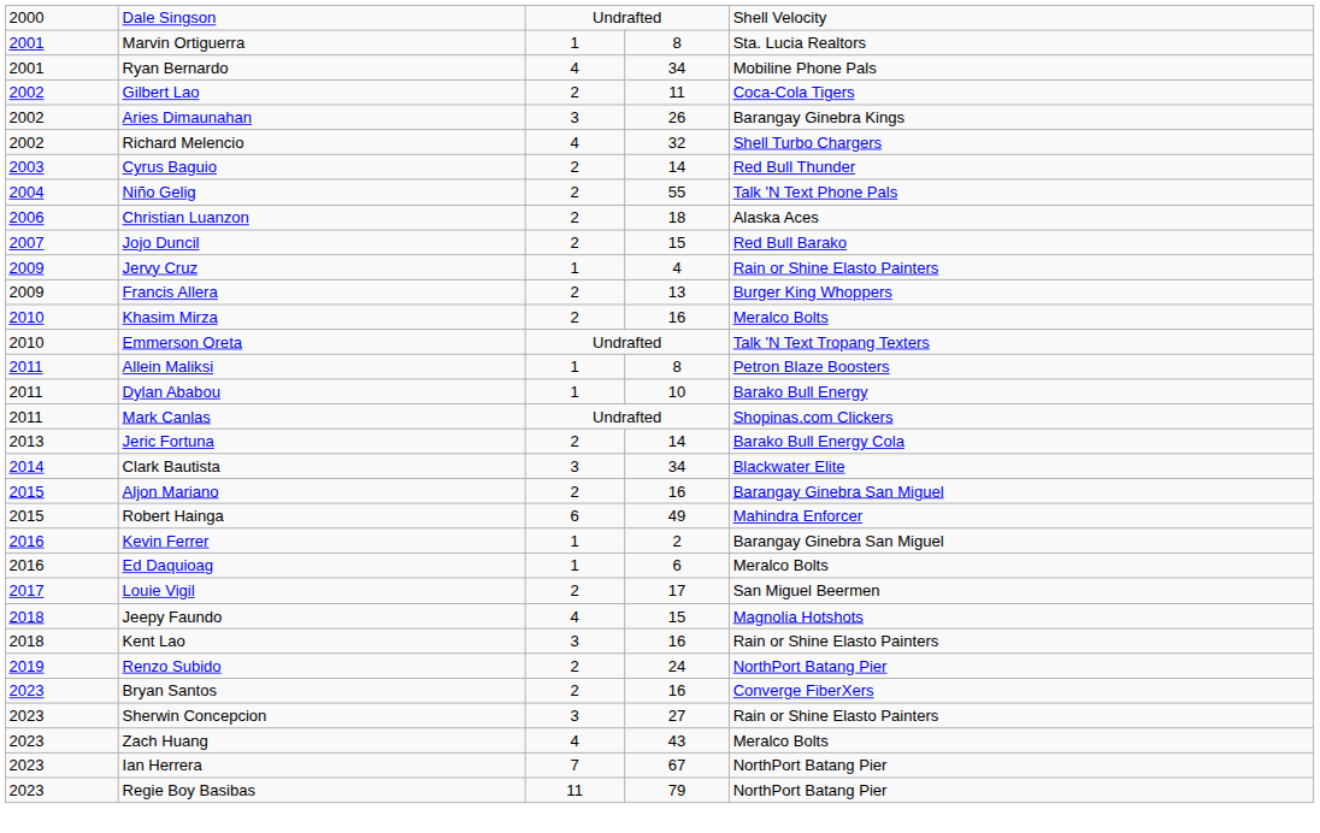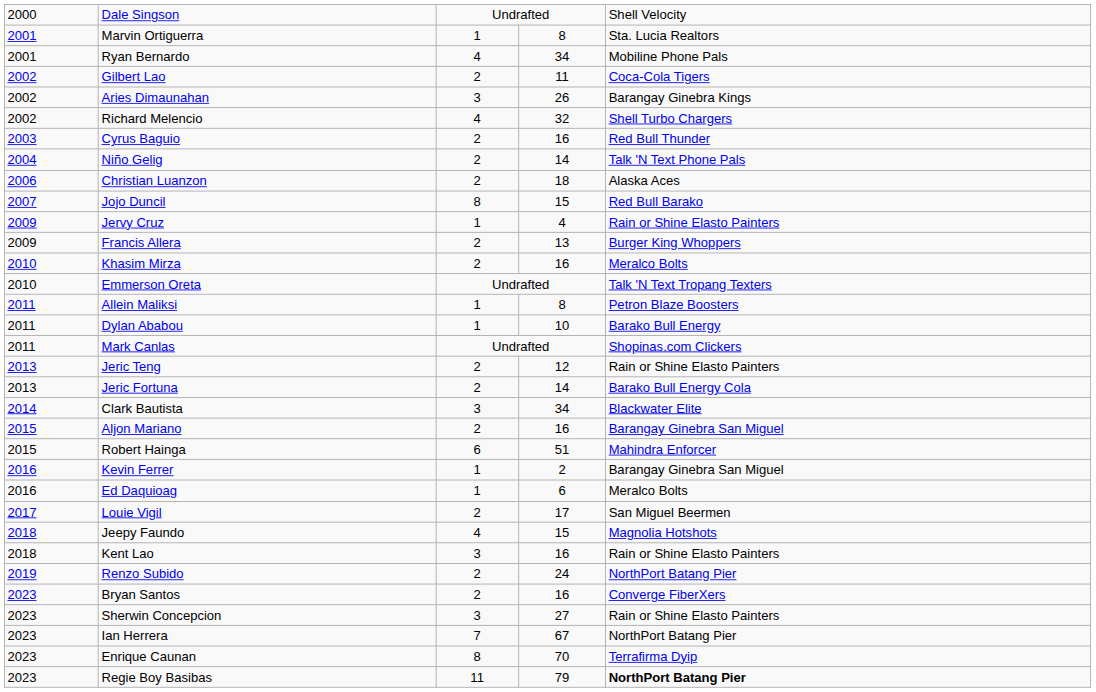 <table class=wikitable width=100% style=font-size:95%>
 <tr>
 <td>2000</td>
 <td><a href='#'>Dale Singson</a></td>
 <td colspan=2 align=center>Undrafted</td>
 <td>Shell Velocity</td>
 </tr>
 <tr>
 <td><a href='#'>2001</a></td>
 <td>Marvin Ortiguerra</td>
 <td align=center>1</td>
 <td align=center>8</td>
 <td>Sta. Lucia Realtors</td>
 </tr>
 <tr>
 <td>2001</td>
 <td>Ryan Bernardo</td>
 <td align=center>4</td>
 <td align=center>34</td>
 <td>Mobiline Phone Pals</td>
 </tr>
 <tr>
 <td><a href='#'>2002</a></td>
 <td><a href='#'>Gilbert Lao</a></td>
 <td align=center>2</td>
 <td align=center>11</td>
 <td><a href='#'>Coca-Cola Tigers</a></td>
 </tr>
 <tr>
 <td>2002</td>
 <td><a href='#'>Aries Dimaunahan</a></td>
 <td align=center>3</td>
 <td align=center>26</td>
 <td>Barangay Ginebra Kings</td>
 </tr>
 <tr>
 <td>2002</td>
 <td>Richard Melencio</td>
 <td align=center>4</td>
 <td align=center>32</td>
 <td><a href='#'>Shell Turbo Chargers</a></td>
 </tr>
 <tr>
 <td><a href='#'>2003</a></td>
 <td><a href='#'>Cyrus Baguio</a></td>
 <td align=center>2</td>
-<td align=center>14</td>
+<td align=center>16</td>
 <td><a href='#'>Red Bull Thunder</a></td>
 </tr>
 <tr>
 <td><a href='#'>2004</a></td>
 <td><a href='#'>Niño Gelig</a></td>
 <td align=center>2</td>
-<td align=center>55</td>
+<td align=center>14</td>
 <td><a href='#'>Talk 'N Text Phone Pals</a></td>
 </tr>
 <tr>
 <td><a href='#'>2006</a></td>
 <td><a href='#'>Christian Luanzon</a></td>
 <td align=center>2</td>
 <td align=center>18</td>
 <td>Alaska Aces</td>
 </tr>
 <tr>
 <td><a href='#'>2007</a></td>
 <td><a href='#'>Jojo Duncil</a></td>
-<td align=center>2</td>
+<td align=center>8</td>
 <td align=center>15</td>
 <td><a href='#'>Red Bull Barako</a></td>
 </tr>
 <tr>
 <td><a href='#'>2009</a></td>
 <td><a href='#'>Jervy Cruz</a></td>
 <td align=center>1</td>
 <td align=center>4</td>
 <td><a href='#'>Rain or Shine Elasto Painters</a></td>
 </tr>
 <tr>
 <td>2009</td>
 <td><a href='#'>Francis Allera</a></td>
 <td align=center>2</td>
 <td align=center>13</td>
 <td><a href='#'>Burger King Whoppers</a></td>
 </tr>
 <tr>
 <td><a href='#'>2010</a></td>
 <td><a href='#'>Khasim Mirza</a></td>
 <td align=center>2</td>
 <td align=center>16</td>
 <td><a href='#'>Meralco Bolts</a></td>
 </tr>
 <tr>
 <td>2010</td>
 <td><a href='#'>Emmerson Oreta</a></td>
 <td colspan=2 align=center>Undrafted</td>
 <td><a href='#'>Talk 'N Text Tropang Texters</a></td>
 </tr>
 <tr>
 <td><a href='#'>2011</a></td>
 <td><a href='#'>Allein Maliksi</a></td>
 <td align=center>1</td>
 <td align=center>8</td>
 <td><a href='#'>Petron Blaze Boosters</a></td>
 </tr>
 <tr>
 <td>2011</td>
 <td><a href='#'>Dylan Ababou</a></td>
 <td align=center>1</td>
 <td align=center>10</td>
 <td><a href='#'>Barako Bull Energy</a></td>
 </tr>
 <tr>
 <td>2011</td>
 <td><a href='#'>Mark Canlas</a></td>
 <td colspan=2 align=center>Undrafted</td>
 <td><a href='#'>Shopinas.com Clickers</a></td>
 </tr>
 <tr>
+<td><a href='#'>2013</a></td>
+<td><a href='#'>Jeric Teng</a></td>
+<td align=center>2</td>
+<td align=center>12</td>
+<td>Rain or Shine Elasto Painters</td>
+</tr>
+<tr>
 <td>2013</td>
 <td><a href='#'>Jeric Fortuna</a></td>
 <td align=center>2</td>
 <td align=center>14</td>
 <td><a href='#'>Barako Bull Energy Cola</a></td>
 </tr>
 <tr>
 <td><a href='#'>2014</a></td>
 <td>Clark Bautista</td>
 <td align=center>3</td>
 <td align=center>34</td>
 <td><a href='#'>Blackwater Elite</a></td>
 </tr>
 <tr>
 <td><a href='#'>2015</a></td>
 <td><a href='#'>Aljon Mariano</a></td>
 <td align=center>2</td>
 <td align=center>16</td>
 <td><a href='#'>Barangay Ginebra San Miguel</a></td>
 </tr>
 <tr>
 <td>2015</td>
 <td>Robert Hainga</td>
 <td align=center>6</td>
-<td align=center>49</td>
+<td align=center>51</td>
 <td><a href='#'>Mahindra Enforcer</a></td>
 </tr>
 <tr>
 <td><a href='#'>2016</a></td>
 <td><a href='#'>Kevin Ferrer</a></td>
 <td align=center>1</td>
 <td align=center>2</td>
 <td>Barangay Ginebra San Miguel</td>
 </tr>
 <tr>
 <td>2016</td>
 <td><a href='#'>Ed Daquioag</a></td>
 <td align=center>1</td>
 <td align=center>6</td>
 <td>Meralco Bolts</td>
 </tr>
 <tr>
 <td><a href='#'>2017</a></td>
 <td><a href='#'>Louie Vigil</a></td>
 <td align=center>2</td>
 <td align=center>17</td>
 <td>San Miguel Beermen</td>
 </tr>
 <tr>
 <td><a href='#'>2018</a></td>
 <td>Jeepy Faundo</td>
 <td align=center>4</td>
 <td align=center>15</td>
 <td><a href='#'>Magnolia Hotshots</a></td>
 </tr>
 <tr>
 <td>2018</td>
 <td>Kent Lao</td>
 <td align=center>3</td>
 <td align=center>16</td>
 <td>Rain or Shine Elasto Painters</td>
 </tr>
 <tr>
 <td><a href='#'>2019</a></td>
 <td><a href='#'>Renzo Subido</a></td>
 <td align=center>2</td>
 <td align=center>24</td>
 <td><a href='#'>NorthPort Batang Pier</a></td>
 </tr>
 <tr>
 <td><a href='#'>2023</a></td>
 <td>Bryan Santos</td>
 <td align=center>2</td>
 <td align=center>16</td>
 <td><a href='#'>Converge FiberXers</a></td>
 </tr>
 <tr>
 <td>2023</td>
 <td>Sherwin Concepcion</td>
 <td align=center>3</td>
 <td align=center>27</td>
 <td>Rain or Shine Elasto Painters</td>
 </tr>
 <tr>
 <td>2023</td>
-<td>Zach Huang</td>
-<td align=center>4</td>
-<td align=center>43</td>
-<td>Meralco Bolts</td>
-</tr>
-<tr>
-<td>2023</td>
 <td>Ian Herrera</td>
 <td align=center>7</td>
 <td align=center>67</td>
 <td>NorthPort Batang Pier</td>
 </tr>
 <tr>
 <td>2023</td>
+<td>Enrique Caunan</td>
+<td align=center>8</td>
+<td align=center>70</td>
+<td><a href='#'>Terrafirma Dyip</a></td>
+</tr>
+<tr>
+<td>2023</td>
 <td>Regie Boy Basibas</td>
 <td align=center>11</td>
 <td align=center>79</td>
-<td>NorthPort Batang Pier</td>
+<td><strong>NorthPort Batang Pier</strong></td>
 </tr>
 </table>
